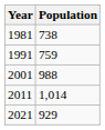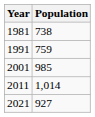 <table class=wikitable>
 <tr>
 <th>Year</th>
 <th>Population</th>
 </tr>
 <tr>
 <td>1981</td>
 <td>738</td>
 </tr>
 <tr>
 <td>1991</td>
 <td>759</td>
 </tr>
 <tr>
 <td>2001</td>
-<td>988</td>
+<td>985</td>
 </tr>
 <tr>
 <td>2011</td>
 <td>1,014</td>
 </tr>
 <tr>
 <td>2021</td>
-<td>929</td>
+<td>927</td>
 </tr>
 </table>
